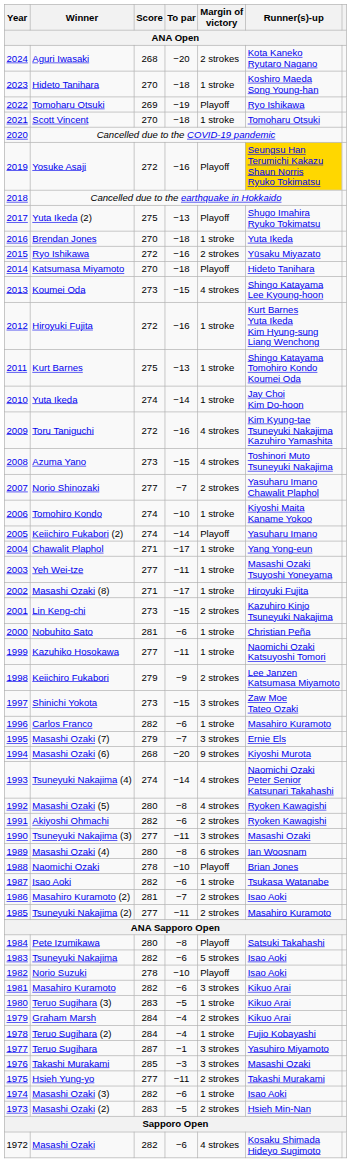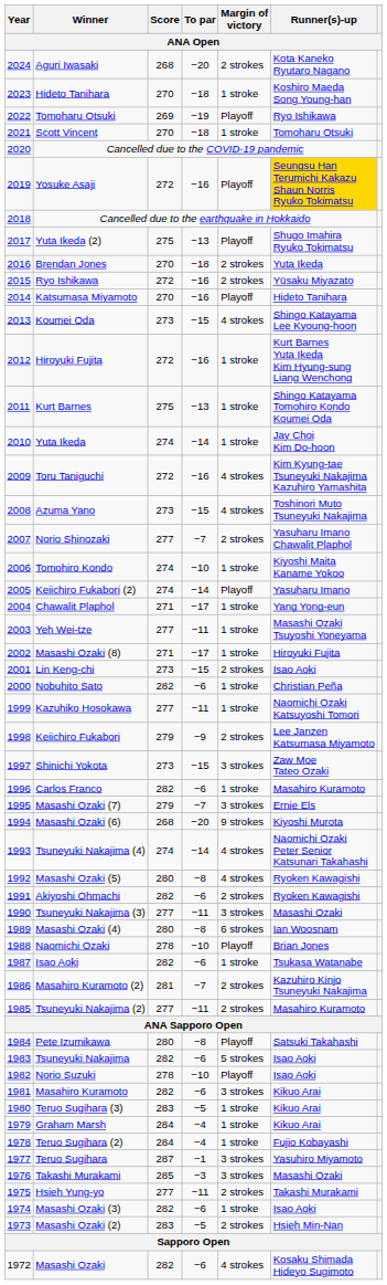 <table class=wikitable style="font-size:95%">
 <tr>
 <th>Year</th>
 <th>Winner</th>
 <th>Score</th>
 <th>To par</th>
 <th>Margin of<br>victory</th>
 <th>Runner(s)-up</th>
 <th></th>
 </tr>
 <tr>
 <th colspan=7>ANA Open</th>
 </tr>
 <tr>
 <td><a href='#'>2024</a></td>
 <td> <a href='#'>Aguri Iwasaki</a></td>
 <td align=center>268</td>
 <td align=center>−20</td>
 <td>2 strokes</td>
 <td> <a href='#'>Kota Kaneko</a><br> <a href='#'>Ryutaro Nagano</a></td>
 <td></td>
 </tr>
 <tr>
 <td><a href='#'>2023</a></td>
 <td> <a href='#'>Hideto Tanihara</a></td>
 <td align=center>270</td>
 <td align=center>−18</td>
 <td>1 stroke</td>
 <td> <a href='#'>Koshiro Maeda</a><br> <a href='#'>Song Young-han</a></td>
 <td></td>
 </tr>
 <tr>
 <td><a href='#'>2022</a></td>
 <td> <a href='#'>Tomoharu Otsuki</a></td>
 <td align=center>269</td>
 <td align=center>−19</td>
 <td>Playoff</td>
 <td> <a href='#'>Ryo Ishikawa</a></td>
 <td></td>
 </tr>
 <tr>
 <td><a href='#'>2021</a></td>
 <td> <a href='#'>Scott Vincent</a></td>
 <td align=center>270</td>
 <td align=center>−18</td>
 <td>1 stroke</td>
 <td> <a href='#'>Tomoharu Otsuki</a></td>
 <td></td>
 </tr>
 <tr>
 <td><a href='#'>2020</a></td>
 <td colspan=5 align=center><em>Cancelled due to the <a href='#'>COVID-19 pandemic</a></em></td>
 <td></td>
 </tr>
 <tr>
 <td><a href='#'>2019</a></td>
 <td> <a href='#'>Yosuke Asaji</a></td>
 <td align=center>272</td>
 <td align=center>−16</td>
 <td>Playoff</td>
 <td style="background: gold;"> <a href='#'>Seungsu Han</a><br> <a href='#'>Terumichi Kakazu</a><br> <a href='#'>Shaun Norris</a><br> <a href='#'>Ryuko Tokimatsu</a></td>
 <td></td>
 </tr>
 <tr>
 <td><a href='#'>2018</a></td>
 <td colspan=5 align=center><em>Cancelled due to the <a href='#'>earthquake in Hokkaido</a></em></td>
 <td></td>
 </tr>
 <tr>
 <td><a href='#'>2017</a></td>
 <td> <a href='#'>Yuta Ikeda</a> (2)</td>
 <td align=center>275</td>
 <td align=center>−13</td>
 <td>Playoff</td>
 <td> <a href='#'>Shugo Imahira</a><br> <a href='#'>Ryuko Tokimatsu</a></td>
 <td></td>
 </tr>
 <tr>
 <td><a href='#'>2016</a></td>
 <td> <a href='#'>Brendan Jones</a></td>
 <td align=center>270</td>
 <td align=center>−18</td>
-<td>1 stroke</td>
+<td>2 strokes</td>
 <td> <a href='#'>Yuta Ikeda</a></td>
 <td></td>
 </tr>
 <tr>
 <td><a href='#'>2015</a></td>
 <td> <a href='#'>Ryo Ishikawa</a></td>
 <td align=center>272</td>
 <td align=center>−16</td>
 <td>2 strokes</td>
 <td> <a href='#'>Yūsaku Miyazato</a></td>
 <td></td>
 </tr>
 <tr>
 <td><a href='#'>2014</a></td>
 <td> <a href='#'>Katsumasa Miyamoto</a></td>
 <td align=center>270</td>
-<td align=center>−18</td>
+<td align=center>−16</td>
 <td>Playoff</td>
 <td> <a href='#'>Hideto Tanihara</a></td>
 <td></td>
 </tr>
 <tr>
 <td><a href='#'>2013</a></td>
 <td> <a href='#'>Koumei Oda</a></td>
 <td align=center>273</td>
 <td align=center>−15</td>
 <td>4 strokes</td>
 <td> <a href='#'>Shingo Katayama</a><br> <a href='#'>Lee Kyoung-hoon</a></td>
 <td></td>
 </tr>
 <tr>
 <td><a href='#'>2012</a></td>
 <td> <a href='#'>Hiroyuki Fujita</a></td>
 <td align=center>272</td>
 <td align=center>−16</td>
 <td>1 stroke</td>
 <td> <a href='#'>Kurt Barnes</a><br> <a href='#'>Yuta Ikeda</a><br> <a href='#'>Kim Hyung-sung</a><br> <a href='#'>Liang Wenchong</a></td>
 <td></td>
 </tr>
 <tr>
 <td><a href='#'>2011</a></td>
 <td> <a href='#'>Kurt Barnes</a></td>
 <td align=center>275</td>
 <td align=center>−13</td>
 <td>1 stroke</td>
 <td> <a href='#'>Shingo Katayama</a><br> <a href='#'>Tomohiro Kondo</a><br> <a href='#'>Koumei Oda</a></td>
 <td></td>
 </tr>
 <tr>
 <td><a href='#'>2010</a></td>
 <td> <a href='#'>Yuta Ikeda</a></td>
 <td align=center>274</td>
 <td align=center>−14</td>
 <td>1 stroke</td>
 <td> <a href='#'>Jay Choi</a><br> <a href='#'>Kim Do-hoon</a></td>
 <td></td>
 </tr>
 <tr>
 <td><a href='#'>2009</a></td>
 <td> <a href='#'>Toru Taniguchi</a></td>
 <td align=center>272</td>
 <td align=center>−16</td>
 <td>4 strokes</td>
 <td> <a href='#'>Kim Kyung-tae</a><br> <a href='#'>Tsuneyuki Nakajima</a><br> <a href='#'>Kazuhiro Yamashita</a></td>
 <td></td>
 </tr>
 <tr>
 <td><a href='#'>2008</a></td>
 <td> <a href='#'>Azuma Yano</a></td>
 <td align=center>273</td>
 <td align=center>−15</td>
 <td>4 strokes</td>
 <td> <a href='#'>Toshinori Muto</a><br> <a href='#'>Tsuneyuki Nakajima</a></td>
 <td></td>
 </tr>
 <tr>
 <td><a href='#'>2007</a></td>
 <td> <a href='#'>Norio Shinozaki</a></td>
 <td align=center>277</td>
 <td align=center>−7</td>
 <td>2 strokes</td>
 <td> <a href='#'>Yasuharu Imano</a><br> <a href='#'>Chawalit Plaphol</a></td>
 <td></td>
 </tr>
 <tr>
 <td><a href='#'>2006</a></td>
 <td> <a href='#'>Tomohiro Kondo</a></td>
 <td align=center>274</td>
 <td align=center>−10</td>
 <td>1 stroke</td>
 <td> <a href='#'>Kiyoshi Maita</a><br> <a href='#'>Kaname Yokoo</a></td>
 <td></td>
 </tr>
 <tr>
 <td><a href='#'>2005</a></td>
 <td> <a href='#'>Keiichiro Fukabori</a> (2)</td>
 <td align=center>274</td>
 <td align=center>−14</td>
 <td>Playoff</td>
 <td> <a href='#'>Yasuharu Imano</a></td>
 <td></td>
 </tr>
 <tr>
 <td><a href='#'>2004</a></td>
 <td> <a href='#'>Chawalit Plaphol</a></td>
 <td align=center>271</td>
 <td align=center>−17</td>
 <td>1 stroke</td>
 <td> <a href='#'>Yang Yong-eun</a></td>
 <td></td>
 </tr>
 <tr>
 <td><a href='#'>2003</a></td>
 <td> <a href='#'>Yeh Wei-tze</a></td>
 <td align=center>277</td>
 <td align=center>−11</td>
 <td>1 stroke</td>
 <td> <a href='#'>Masashi Ozaki</a><br> <a href='#'>Tsuyoshi Yoneyama</a></td>
 <td></td>
 </tr>
 <tr>
 <td><a href='#'>2002</a></td>
 <td> <a href='#'>Masashi Ozaki</a> (8)</td>
 <td align=center>271</td>
 <td align=center>−17</td>
 <td>1 stroke</td>
 <td> <a href='#'>Hiroyuki Fujita</a></td>
 <td></td>
 </tr>
 <tr>
 <td><a href='#'>2001</a></td>
 <td> <a href='#'>Lin Keng-chi</a></td>
 <td align=center>273</td>
 <td align=center>−15</td>
 <td>2 strokes</td>
-<td> <a href='#'>Kazuhiro Kinjo</a><br> <a href='#'>Tsuneyuki Nakajima</a></td>
+<td> <a href='#'>Isao Aoki</a></td>
 <td></td>
 </tr>
 <tr>
 <td><a href='#'>2000</a></td>
 <td> <a href='#'>Nobuhito Sato</a></td>
-<td align=center>281</td>
+<td align=center>282</td>
 <td align=center>−6</td>
 <td>1 stroke</td>
 <td> <a href='#'>Christian Peña</a></td>
 <td></td>
 </tr>
 <tr>
 <td><a href='#'>1999</a></td>
 <td> <a href='#'>Kazuhiko Hosokawa</a></td>
 <td align=center>277</td>
 <td align=center>−11</td>
 <td>1 stroke</td>
 <td> <a href='#'>Naomichi Ozaki</a><br> <a href='#'>Katsuyoshi Tomori</a></td>
 <td></td>
 </tr>
 <tr>
 <td><a href='#'>1998</a></td>
 <td> <a href='#'>Keiichiro Fukabori</a></td>
 <td align=center>279</td>
 <td align=center>−9</td>
 <td>2 strokes</td>
 <td> <a href='#'>Lee Janzen</a><br> <a href='#'>Katsumasa Miyamoto</a></td>
 <td></td>
 </tr>
 <tr>
 <td><a href='#'>1997</a></td>
 <td> <a href='#'>Shinichi Yokota</a></td>
 <td align=center>273</td>
 <td align=center>−15</td>
 <td>3 strokes</td>
 <td> <a href='#'>Zaw Moe</a><br> <a href='#'>Tateo Ozaki</a></td>
 <td></td>
 </tr>
 <tr>
 <td><a href='#'>1996</a></td>
 <td> <a href='#'>Carlos Franco</a></td>
 <td align=center>282</td>
 <td align=center>−6</td>
 <td>1 stroke</td>
 <td> <a href='#'>Masahiro Kuramoto</a></td>
 <td></td>
 </tr>
 <tr>
 <td><a href='#'>1995</a></td>
 <td> <a href='#'>Masashi Ozaki</a> (7)</td>
 <td align=center>279</td>
 <td align=center>−7</td>
 <td>3 strokes</td>
 <td> <a href='#'>Ernie Els</a></td>
 <td></td>
 </tr>
 <tr>
 <td><a href='#'>1994</a></td>
 <td> <a href='#'>Masashi Ozaki</a> (6)</td>
 <td align=center>268</td>
 <td align=center>−20</td>
 <td>9 strokes</td>
 <td> <a href='#'>Kiyoshi Murota</a></td>
 <td></td>
 </tr>
 <tr>
 <td><a href='#'>1993</a></td>
 <td> <a href='#'>Tsuneyuki Nakajima</a> (4)</td>
 <td align=center>274</td>
 <td align=center>−14</td>
 <td>4 strokes</td>
 <td> <a href='#'>Naomichi Ozaki</a><br> <a href='#'>Peter Senior</a><br> <a href='#'>Katsunari Takahashi</a></td>
 <td></td>
 </tr>
 <tr>
 <td><a href='#'>1992</a></td>
 <td> <a href='#'>Masashi Ozaki</a> (5)</td>
 <td align=center>280</td>
 <td align=center>−8</td>
 <td>4 strokes</td>
 <td> <a href='#'>Ryoken Kawagishi</a></td>
 <td></td>
 </tr>
 <tr>
 <td><a href='#'>1991</a></td>
 <td> <a href='#'>Akiyoshi Ohmachi</a></td>
 <td align=center>282</td>
 <td align=center>−6</td>
 <td>2 strokes</td>
 <td> <a href='#'>Ryoken Kawagishi</a></td>
 <td></td>
 </tr>
 <tr>
 <td><a href='#'>1990</a></td>
 <td> <a href='#'>Tsuneyuki Nakajima</a> (3)</td>
 <td align=center>277</td>
 <td align=center>−11</td>
 <td>3 strokes</td>
 <td> <a href='#'>Masashi Ozaki</a></td>
 <td></td>
 </tr>
 <tr>
 <td><a href='#'>1989</a></td>
 <td> <a href='#'>Masashi Ozaki</a> (4)</td>
 <td align=center>280</td>
 <td align=center>−8</td>
 <td>6 strokes</td>
 <td> <a href='#'>Ian Woosnam</a></td>
 <td></td>
 </tr>
 <tr>
 <td><a href='#'>1988</a></td>
 <td> <a href='#'>Naomichi Ozaki</a></td>
 <td align=center>278</td>
 <td align=center>−10</td>
 <td>Playoff</td>
 <td> <a href='#'>Brian Jones</a></td>
 <td></td>
 </tr>
 <tr>
 <td><a href='#'>1987</a></td>
 <td> <a href='#'>Isao Aoki</a></td>
 <td align=center>282</td>
 <td align=center>−6</td>
 <td>1 stroke</td>
 <td> <a href='#'>Tsukasa Watanabe</a></td>
 <td></td>
 </tr>
 <tr>
 <td><a href='#'>1986</a></td>
 <td> <a href='#'>Masahiro Kuramoto</a> (2)</td>
 <td align=center>281</td>
 <td align=center>−7</td>
 <td>2 strokes</td>
-<td> <a href='#'>Isao Aoki</a></td>
+<td> <a href='#'>Kazuhiro Kinjo</a><br> <a href='#'>Tsuneyuki Nakajima</a></td>
 <td></td>
 </tr>
 <tr>
 <td><a href='#'>1985</a></td>
 <td> <a href='#'>Tsuneyuki Nakajima</a> (2)</td>
 <td align=center>277</td>
 <td align=center>−11</td>
 <td>2 strokes</td>
 <td> <a href='#'>Masahiro Kuramoto</a></td>
 <td></td>
 </tr>
 <tr>
 <th colspan=7>ANA Sapporo Open</th>
 </tr>
 <tr>
 <td><a href='#'>1984</a></td>
 <td> <a href='#'>Pete Izumikawa</a></td>
 <td align=center>280</td>
 <td align=center>−8</td>
 <td>Playoff</td>
 <td> <a href='#'>Satsuki Takahashi</a></td>
 <td></td>
 </tr>
 <tr>
 <td><a href='#'>1983</a></td>
 <td> <a href='#'>Tsuneyuki Nakajima</a></td>
 <td align=center>282</td>
 <td align=center>−6</td>
 <td>5 strokes</td>
 <td> <a href='#'>Isao Aoki</a></td>
 <td></td>
 </tr>
 <tr>
 <td><a href='#'>1982</a></td>
 <td> <a href='#'>Norio Suzuki</a></td>
 <td align=center>278</td>
 <td align=center>−10</td>
 <td>Playoff</td>
 <td> <a href='#'>Isao Aoki</a></td>
 <td></td>
 </tr>
 <tr>
 <td><a href='#'>1981</a></td>
 <td> <a href='#'>Masahiro Kuramoto</a></td>
 <td align=center>282</td>
 <td align=center>−6</td>
 <td>3 strokes</td>
 <td> <a href='#'>Kikuo Arai</a></td>
 <td></td>
 </tr>
 <tr>
 <td><a href='#'>1980</a></td>
 <td> <a href='#'>Teruo Sugihara</a> (3)</td>
 <td align=center>283</td>
 <td align=center>−5</td>
 <td>1 stroke</td>
 <td> <a href='#'>Kikuo Arai</a></td>
 <td></td>
 </tr>
 <tr>
 <td><a href='#'>1979</a></td>
 <td> <a href='#'>Graham Marsh</a></td>
 <td align=center>284</td>
 <td align=center>−4</td>
-<td>2 strokes</td>
+<td>1 stroke</td>
 <td> <a href='#'>Kikuo Arai</a></td>
 <td></td>
 </tr>
 <tr>
 <td><a href='#'>1978</a></td>
 <td> <a href='#'>Teruo Sugihara</a> (2)</td>
 <td align=center>284</td>
 <td align=center>−4</td>
 <td>1 stroke</td>
 <td> <a href='#'>Fujio Kobayashi</a></td>
 <td></td>
 </tr>
 <tr>
 <td><a href='#'>1977</a></td>
 <td> <a href='#'>Teruo Sugihara</a></td>
 <td align=center>287</td>
 <td align=center>−1</td>
 <td>3 strokes</td>
 <td> <a href='#'>Yasuhiro Miyamoto</a></td>
 <td></td>
 </tr>
 <tr>
 <td><a href='#'>1976</a></td>
 <td> <a href='#'>Takashi Murakami</a></td>
 <td align=center>285</td>
 <td align=center>−3</td>
 <td>3 strokes</td>
 <td> <a href='#'>Masashi Ozaki</a></td>
 <td></td>
 </tr>
 <tr>
 <td><a href='#'>1975</a></td>
 <td> <a href='#'>Hsieh Yung-yo</a></td>
 <td align=center>277</td>
 <td align=center>−11</td>
 <td>2 strokes</td>
 <td> <a href='#'>Takashi Murakami</a></td>
 <td></td>
 </tr>
 <tr>
 <td><a href='#'>1974</a></td>
 <td> <a href='#'>Masashi Ozaki</a> (3)</td>
 <td align=center>282</td>
 <td align=center>−6</td>
 <td>1 stroke</td>
 <td> <a href='#'>Isao Aoki</a></td>
 <td></td>
 </tr>
 <tr>
 <td><a href='#'>1973</a></td>
 <td> <a href='#'>Masashi Ozaki</a> (2)</td>
 <td align=center>283</td>
 <td align=center>−5</td>
 <td>2 strokes</td>
 <td> <a href='#'>Hsieh Min-Nan</a></td>
 <td></td>
 </tr>
 <tr>
 <th colspan=7>Sapporo Open</th>
 </tr>
 <tr>
 <td>1972</td>
 <td> <a href='#'>Masashi Ozaki</a></td>
 <td align=center>282</td>
 <td align=center>−6</td>
 <td>4 strokes</td>
 <td> <a href='#'>Kosaku Shimada</a><br> <a href='#'>Hideyo Sugimoto</a></td>
 <td></td>
 </tr>
 </table>
